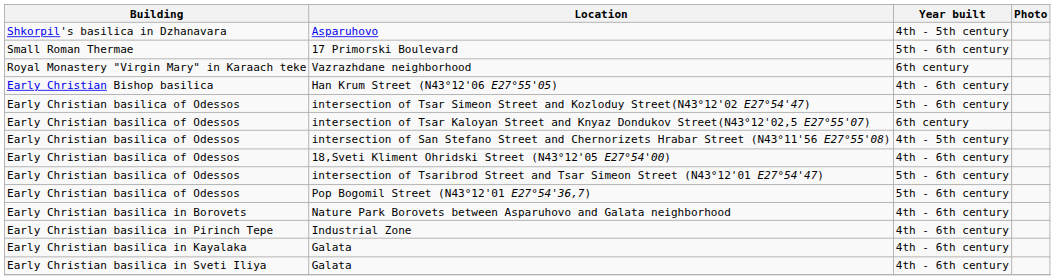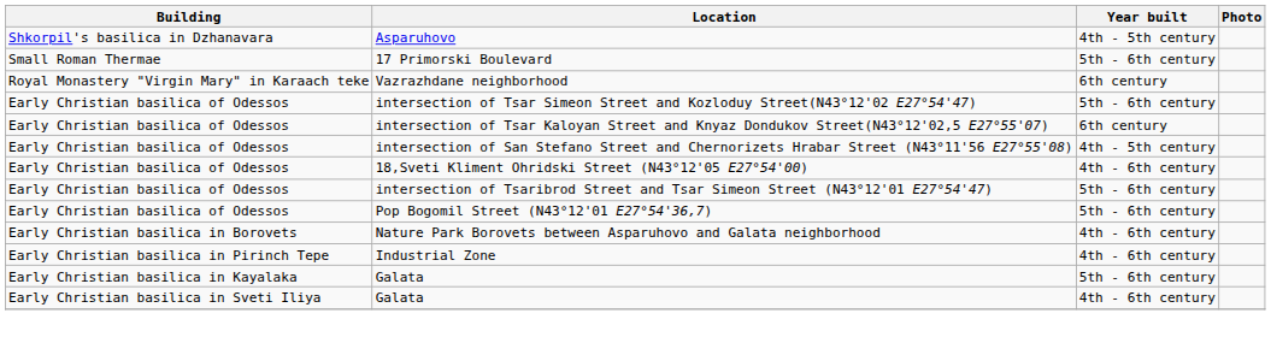 <table class="wikitable  sortable">
 <tr>
 <th>Building</th>
 <th>Location</th>
 <th>Year built</th>
 <th>Photo</th>
 </tr>
 <tr>
 <td><a href='#'>Shkorpil</a>'s basilica in Dzhanavara</td>
 <td><a href='#'>Asparuhovo</a></td>
 <td>4th - 5th century  </td>
 <td></td>
 </tr>
 <tr>
 <td>Small Roman Thermae</td>
 <td>17 Primorski Boulevard</td>
 <td>5th - 6th century </td>
 <td></td>
 </tr>
 <tr>
 <td>Royal Monastery "Virgin Mary" in Karaach teke</td>
 <td>Vazrazhdane neighborhood</td>
 <td>6th century </td>
-<td></td>
-</tr>
-<tr>
-<td><a href='#'>Early Christian</a> Bishop basilica</td>
-<td>Han Krum Street  (N43°12'06<em> E27°55'05</em>)</td>
-<td>4th - 6th century </td>
 <td></td>
 </tr>
 <tr>
 <td>Early Christian basilica of Odessos</td>
 <td>intersection of Tsar Simeon Street and Kozloduy Street(N43°12'02<em> E27°54'47</em>)</td>
 <td>5th - 6th century </td>
 <td></td>
 </tr>
 <tr>
 <td>Early Christian basilica of Odessos</td>
 <td>intersection of Tsar Kaloyan Street and Knyaz Dondukov Street(N43°12'02,5<em> E27°55'07</em>)</td>
 <td>6th century </td>
 <td></td>
 </tr>
 <tr>
 <td>Early Christian basilica of Odessos</td>
 <td>intersection of San Stefano Street and Chernorizets Hrabar Street (N43°11'56<em> E27°55'08</em>)</td>
 <td>4th - 5th century </td>
 <td></td>
 </tr>
 <tr>
 <td>Early Christian basilica of Odessos</td>
 <td>18,Sveti Kliment Ohridski Street  (N43°12'05<em> E27°54'00</em>)</td>
 <td>4th - 6th century </td>
 <td></td>
 </tr>
 <tr>
 <td>Early Christian basilica of Odessos</td>
 <td>intersection of Tsaribrod Street and Tsar Simeon Street (N43°12'01<em> E27°54'47</em>)</td>
 <td>5th - 6th century </td>
 <td></td>
 </tr>
 <tr>
 <td>Early Christian basilica of Odessos</td>
 <td>Pop Bogomil Street (N43°12'01<em> E27°54'36,7</em>)</td>
 <td>5th - 6th century </td>
 <td></td>
 </tr>
 <tr>
 <td>Early Christian basilica in Borovets</td>
 <td>Nature Park Borovets between Asparuhovo and Galata neighborhood</td>
 <td>4th - 6th century </td>
 <td></td>
 </tr>
 <tr>
 <td>Early Christian basilica in Pirinch Tepe</td>
 <td>Industrial Zone</td>
 <td>4th - 6th century </td>
 <td></td>
 </tr>
 <tr>
 <td>Early Christian basilica in Kayalaka</td>
 <td>Galata</td>
-<td>4th - 6th century </td>
+<td>5th - 6th century </td>
 <td></td>
 </tr>
 <tr>
 <td>Early Christian basilica in Sveti Iliya</td>
 <td>Galata</td>
 <td>4th - 6th century </td>
 <td></td>
 </tr>
 <tr>
 </tr>
 <tr>
 </tr>
 </table>
